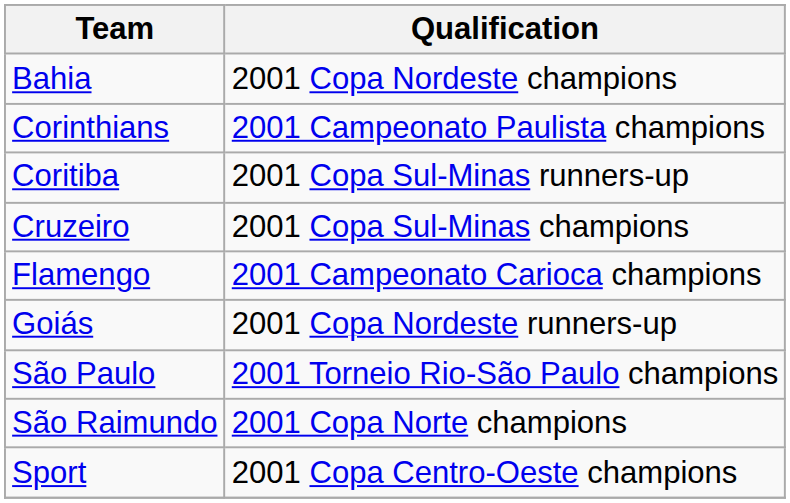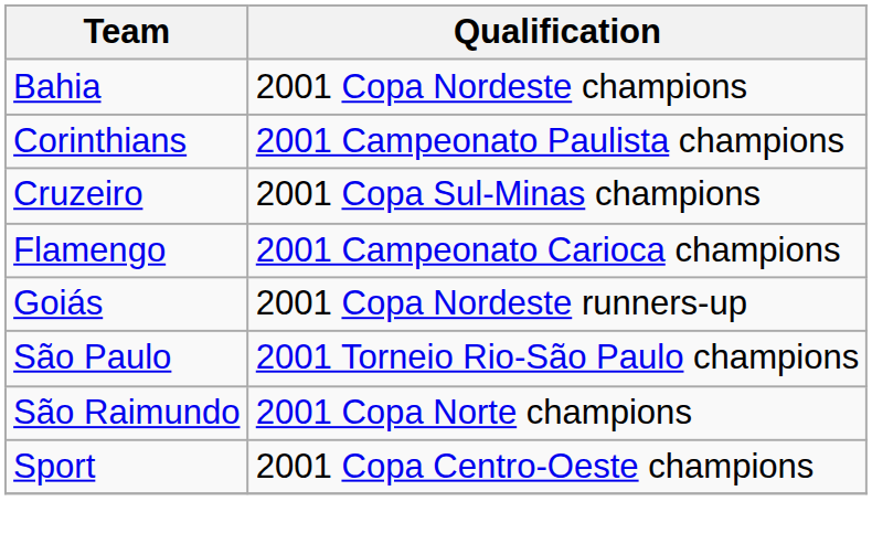 <table class="wikitable">
 <tr>
 <th>Team</th>
 <th>Qualification</th>
 </tr>
 <tr>
 <td> <a href='#'>Bahia</a></td>
 <td>2001 <a href='#'>Copa Nordeste</a> champions</td>
 </tr>
 <tr>
 <td> <a href='#'>Corinthians</a></td>
 <td><a href='#'>2001 Campeonato Paulista</a> champions</td>
-</tr>
-<tr>
-<td> <a href='#'>Coritiba</a></td>
-<td>2001 <a href='#'>Copa Sul-Minas</a> runners-up</td>
 </tr>
 <tr>
 <td> <a href='#'>Cruzeiro</a></td>
 <td>2001 <a href='#'>Copa Sul-Minas</a> champions</td>
 </tr>
 <tr>
 <td> <a href='#'>Flamengo</a></td>
 <td><a href='#'>2001 Campeonato Carioca</a> champions</td>
 </tr>
 <tr>
 <td> <a href='#'>Goiás</a></td>
 <td>2001 <a href='#'>Copa Nordeste</a> runners-up</td>
 </tr>
 <tr>
 <td> <a href='#'>São Paulo</a></td>
 <td><a href='#'>2001 Torneio Rio-São Paulo</a> champions</td>
 </tr>
 <tr>
 <td> <a href='#'>São Raimundo</a></td>
 <td><a href='#'>2001 Copa Norte</a> champions</td>
 </tr>
 <tr>
 <td> <a href='#'>Sport</a></td>
 <td>2001 <a href='#'>Copa Centro-Oeste</a> champions</td>
 </tr>
 <tr>
 </tr>
 </table>
